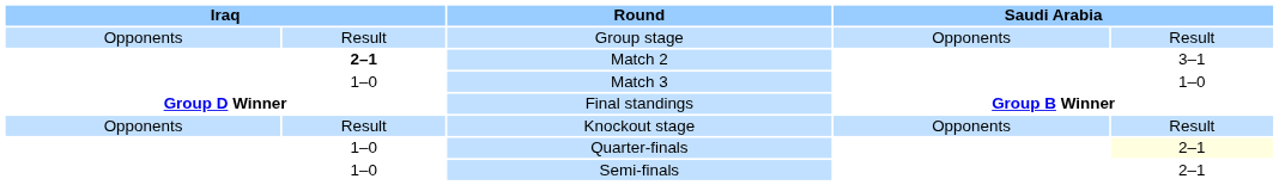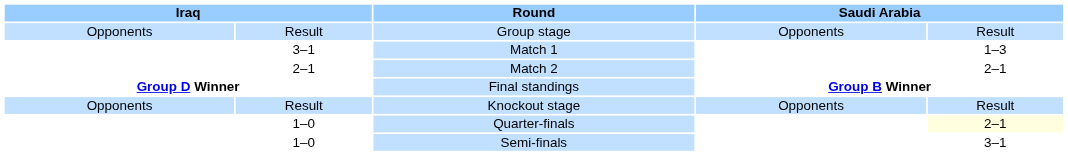 <table style="width:100%; text-align:center">
 <tr style="vertical-align:top; background:#99CCFF">
 <th colspan="2">Iraq</th>
 <th>Round</th>
 <th colspan="2">Saudi Arabia</th>
 </tr>
 <tr style="vertical-align:top; background:#C1E0FF">
 <td>Opponents</td>
 <td>Result</td>
 <td>Group stage</td>
 <td>Opponents</td>
 <td>Result</td>
 </tr>
 <tr>
 <td align="left"></td>
-<td><strong>2–1</strong></td>
-<td style="background:#C1E0FF">Match 2</td>
+<td>3–1</td>
+<td style="background:#C1E0FF">Match 1</td>
 <td align="left"></td>
-<td>3–1</td>
+<td>1–3</td>
 </tr>
 <tr>
 <td align="left"></td>
-<td>1–0</td>
-<td style="background:#C1E0FF">Match 3</td>
+<td>2–1</td>
+<td style="background:#C1E0FF">Match 2</td>
 <td align="left"></td>
-<td>1–0</td>
+<td>2–1</td>
 </tr>
 <tr>
 <td colspan="2" style="text-align:center"><strong><a href='#'>Group D</a> Winner</strong><br></td>
 <td style="background:#C1E0FF">Final standings</td>
 <td colspan="2" style="text-align:center"><strong><a href='#'>Group B</a> Winner</strong><br></td>
 </tr>
 <tr style="vertical-align:top; background:#C1E0FF">
 <td>Opponents</td>
 <td>Result</td>
 <td>Knockout stage</td>
 <td>Opponents</td>
 <td>Result</td>
 </tr>
 <tr>
 <td align="left"></td>
 <td>1–0</td>
 <td style="background:#C1E0FF">Quarter-finals</td>
 <td align="left"></td>
 <td style="background: lightyellow;">2–1</td>
 </tr>
 <tr>
 <td align="left"></td>
 <td>1–0</td>
 <td style="background:#C1E0FF">Semi-finals</td>
 <td align="left"></td>
-<td>2–1</td>
+<td>3–1</td>
 </tr>
 </table>
